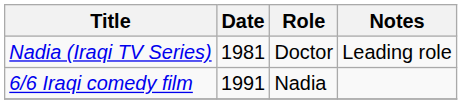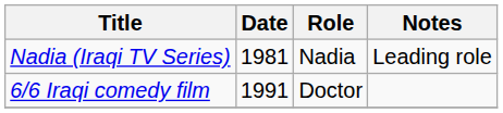 <table class="wikitable" style="font-size: 95%;">
 <tr>
 <th>Title</th>
 <th>Date</th>
 <th>Role</th>
 <th>Notes</th>
 </tr>
 <tr>
 <td><em><a href='#'>Nadia (Iraqi TV Series)</a></em></td>
 <td>1981</td>
-<td>Doctor</td>
+<td>Nadia</td>
 <td>Leading role</td>
 </tr>
 <tr>
 <td><em><a href='#'>6/6 Iraqi comedy film</a></em></td>
 <td>1991</td>
-<td>Nadia</td>
+<td>Doctor</td>
 <td></td>
 </tr>
 <tr>
 </tr>
 </table>
